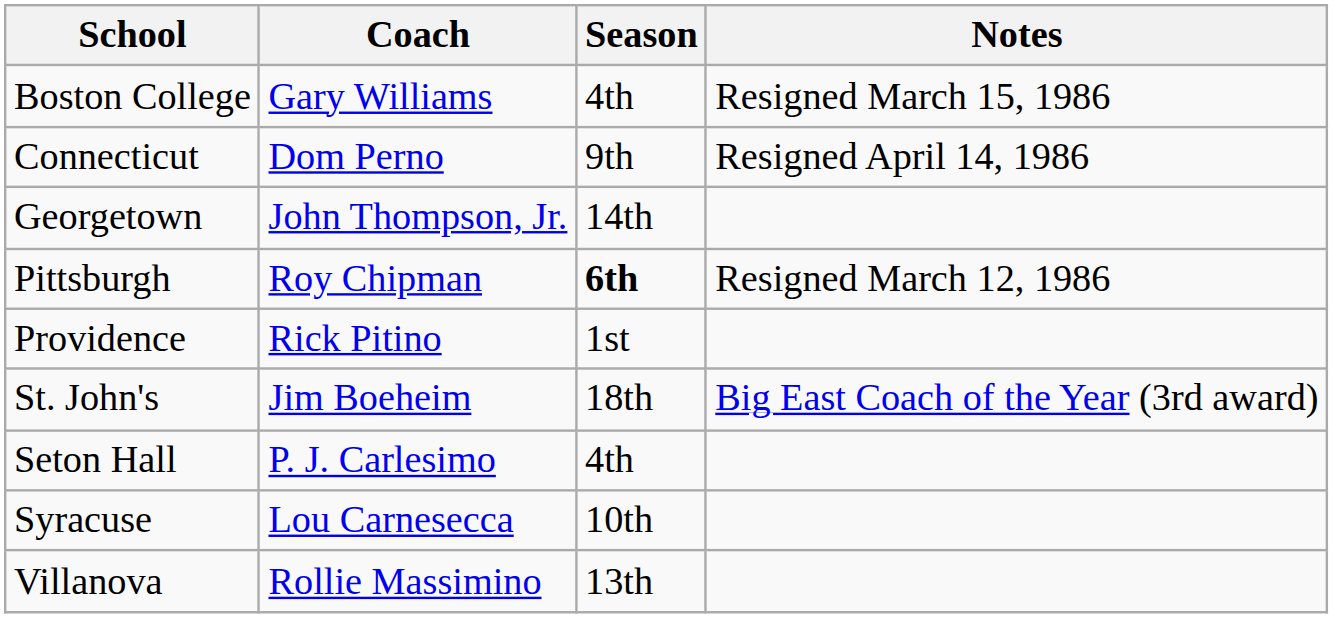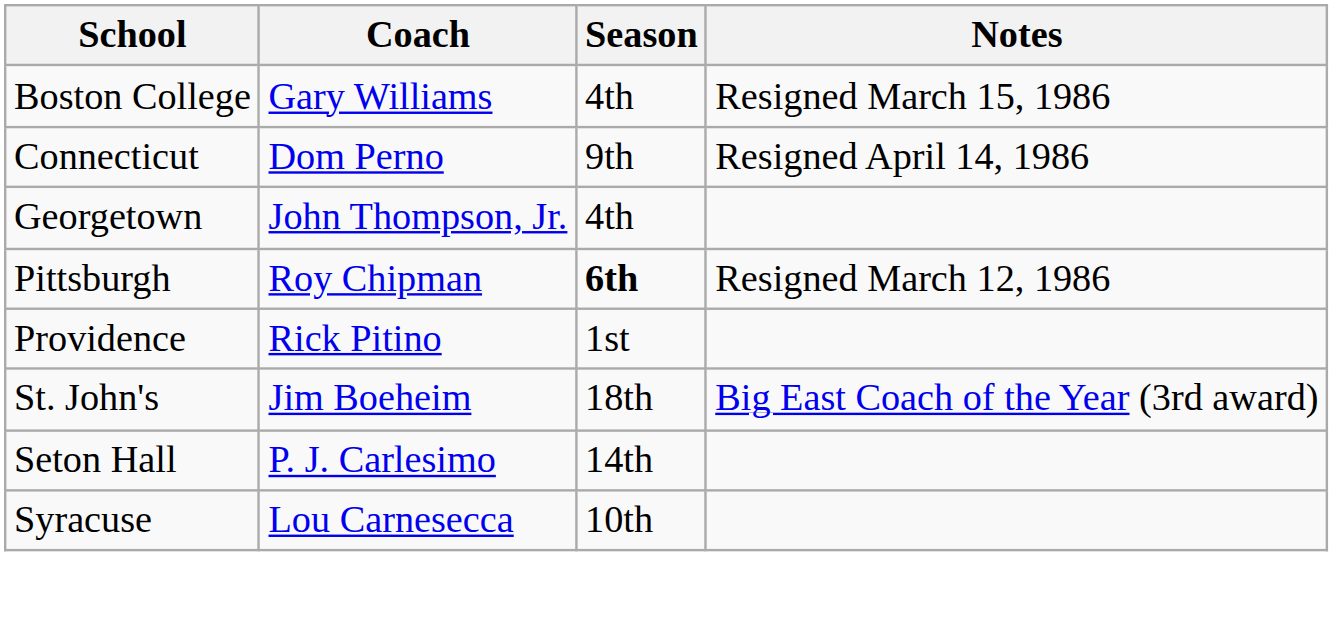 <table class="wikitable">
 <tr>
 <th>School</th>
 <th>Coach</th>
 <th>Season</th>
 <th>Notes</th>
 </tr>
 <tr>
 <td>Boston College</td>
 <td><a href='#'>Gary Williams</a></td>
 <td>4th</td>
 <td>Resigned March 15, 1986</td>
 </tr>
 <tr>
 <td>Connecticut</td>
 <td><a href='#'>Dom Perno</a></td>
 <td>9th</td>
 <td>Resigned April 14, 1986</td>
 </tr>
 <tr>
 <td>Georgetown</td>
 <td><a href='#'>John Thompson, Jr.</a></td>
-<td>14th</td>
+<td>4th</td>
 <td></td>
 </tr>
 <tr>
 <td>Pittsburgh</td>
 <td><a href='#'>Roy Chipman</a></td>
 <td><strong>6th</strong></td>
 <td>Resigned March 12, 1986</td>
 </tr>
 <tr>
 <td>Providence</td>
 <td><a href='#'>Rick Pitino</a></td>
 <td>1st</td>
 <td></td>
 </tr>
 <tr>
 <td>St. John's</td>
 <td><a href='#'>Jim Boeheim</a></td>
 <td>18th</td>
 <td><a href='#'>Big East Coach of the Year</a> (3rd award)</td>
 </tr>
 <tr>
 <td>Seton Hall</td>
 <td><a href='#'>P. J. Carlesimo</a></td>
-<td>4th</td>
+<td>14th</td>
 <td></td>
 </tr>
 <tr>
 <td>Syracuse</td>
 <td><a href='#'>Lou Carnesecca</a></td>
 <td>10th</td>
 <td></td>
 </tr>
-<tr>
-<td>Villanova</td>
-<td><a href='#'>Rollie Massimino</a></td>
-<td>13th</td>
-<td></td>
-</tr>
 </table>
